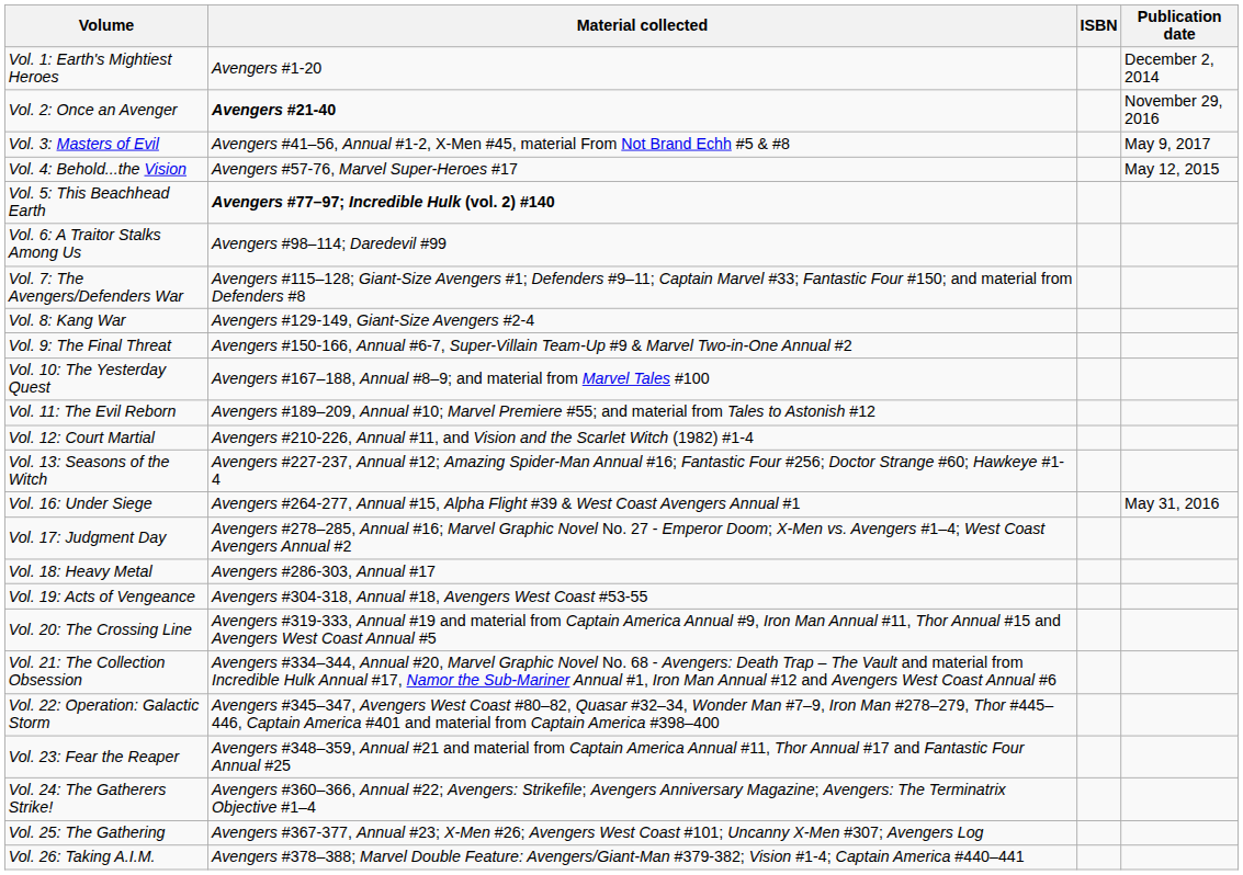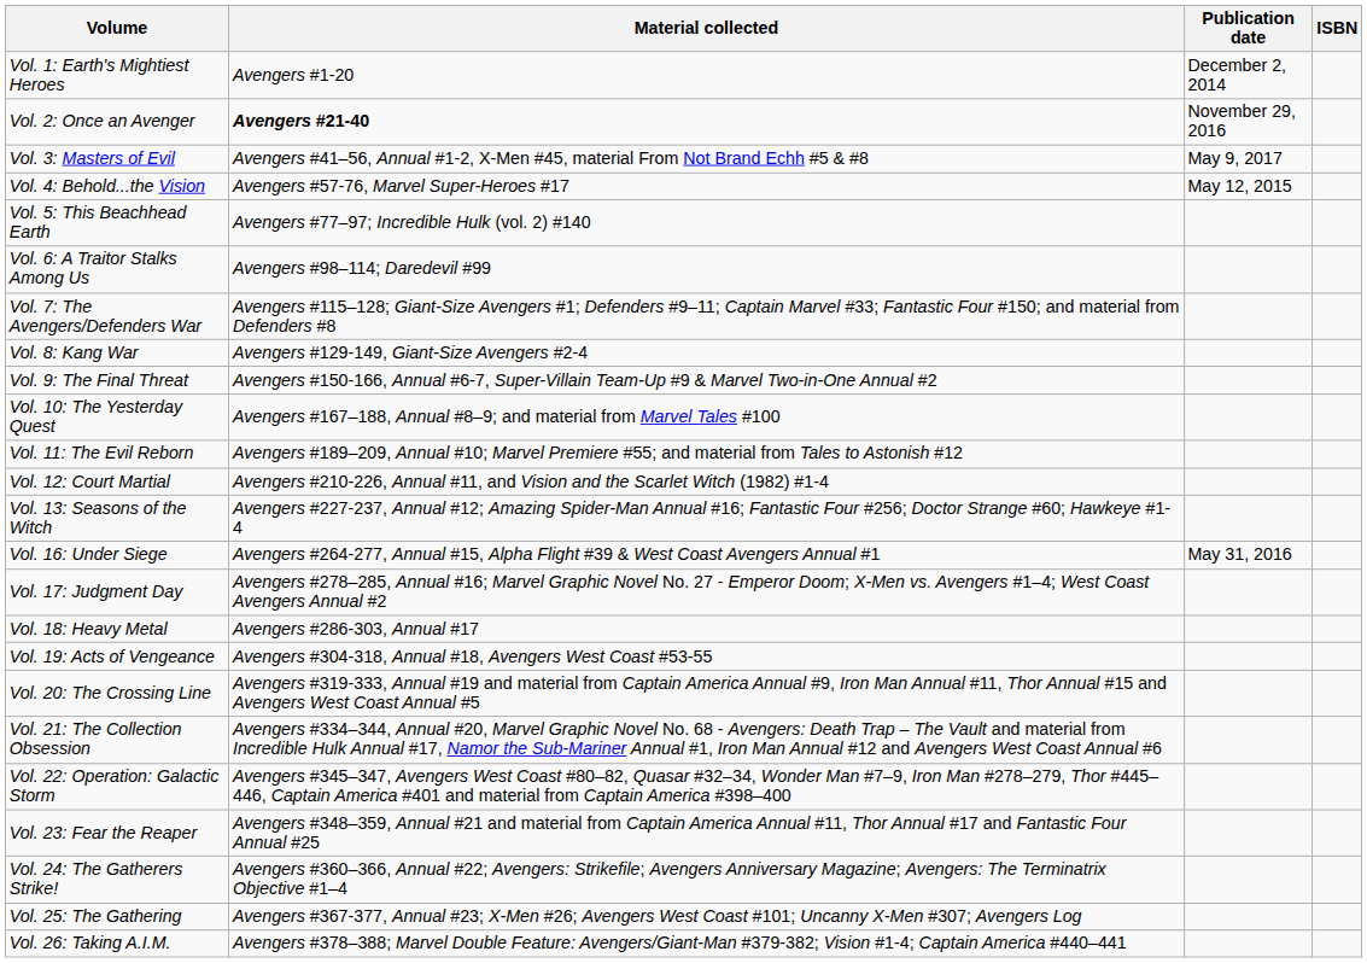 <table class="wikitable" style="width:100%;">
 <tr>
 <th>Volume</th>
 <th>Material collected</th>
+<th>Publication date</th>
 <th>ISBN</th>
-<th>Publication date</th>
 </tr>
 <tr>
 <td><em>Vol. 1: Earth's Mightiest Heroes</em></td>
 <td><em>Avengers</em> #1-20</td>
+<td>December 2, 2014<br></td>
 <td style="white-space:nowrap"><br></td>
-<td>December 2, 2014<br></td>
 </tr>
 <tr>
 <td><em>Vol. 2: Once an Avenger</em></td>
 <td><strong><em>Avengers</em> #21-40</strong></td>
+<td>November 29, 2016</td>
 <td></td>
-<td>November 29, 2016</td>
 </tr>
 <tr>
 <td><em>Vol. 3: <a href='#'>Masters of Evil</a></em></td>
 <td><em>Avengers</em> #41–56, <em>Annual</em> #1-2, X-Men #45, material From <a href='#'>Not Brand Echh</a> #5 & #8</td>
+<td>May 9, 2017</td>
 <td></td>
-<td>May 9, 2017</td>
 </tr>
 <tr>
 <td><em>Vol. 4: Behold...the <a href='#'>Vision</a></em></td>
 <td><em>Avengers</em> #57-76, <em>Marvel Super-Heroes</em> #17</td>
+<td>May 12, 2015</td>
 <td></td>
-<td>May 12, 2015</td>
 </tr>
 <tr>
 <td><em>Vol. 5: This Beachhead Earth</em></td>
-<td><strong><em>Avengers</em> #77–97; <em>Incredible Hulk</em> (vol. 2) #140</strong></td>
+<td><em>Avengers</em> #77–97; <em>Incredible Hulk</em> (vol. 2) #140</td>
 <td><br></td>
 <td><br></td>
 </tr>
 <tr>
 <td><em>Vol. 6: A Traitor Stalks Among Us</em></td>
 <td><em>Avengers</em> #98–114; <em>Daredevil</em> #99</td>
 <td></td>
 <td></td>
 </tr>
 <tr>
 <td><em>Vol. 7: The Avengers/Defenders War</em></td>
 <td><em>Avengers</em> #115–128; <em>Giant-Size Avengers</em> #1; <em>Defenders</em> #9–11; <em>Captain Marvel</em> #33; <em>Fantastic Four</em> #150; and material from <em>Defenders</em> #8</td>
 <td><br></td>
 <td><br></td>
 </tr>
 <tr>
 <td><em>Vol. 8: Kang War</em></td>
 <td><em>Avengers</em> #129-149, <em>Giant-Size Avengers</em> #2-4</td>
 <td></td>
 <td></td>
 </tr>
 <tr>
 <td><em>Vol. 9: The Final Threat</em></td>
 <td><em>Avengers</em> #150-166, <em>Annual</em> #6-7, <em>Super-Villain Team-Up</em> #9 & <em>Marvel Two-in-One Annual</em> #2</td>
 <td><br></td>
 <td><br></td>
 </tr>
 <tr>
 <td><em>Vol. 10: The Yesterday Quest</em></td>
 <td><em>Avengers</em> #167–188, <em>Annual</em> #8–9; and material from <em><a href='#'>Marvel Tales</a></em> #100</td>
 <td></td>
 <td></td>
 </tr>
 <tr>
 <td><em>Vol. 11: The Evil Reborn</em></td>
 <td><em>Avengers</em> #189–209, <em>Annual</em> #10; <em>Marvel Premiere</em> #55; and material from <em>Tales to Astonish</em> #12</td>
 <td></td>
 <td></td>
 </tr>
 <tr>
 <td><em>Vol. 12: Court Martial</em></td>
 <td><em>Avengers</em> #210-226, <em>Annual</em> #11, and <em>Vision and the Scarlet Witch</em> (1982) #1-4</td>
 <td></td>
 <td></td>
 </tr>
 <tr>
 <td><em>Vol. 13: Seasons of the Witch</em></td>
 <td><em>Avengers</em> #227-237, <em>Annual</em> #12; <em>Amazing Spider-Man Annual</em> #16; <em>Fantastic Four</em> #256; <em>Doctor Strange</em> #60; <em>Hawkeye</em> #1-4</td>
 <td></td>
 <td></td>
 </tr>
 <tr>
 <td><em>Vol. 16: Under Siege</em></td>
 <td><em>Avengers</em> #264-277, <em>Annual</em> #15, <em>Alpha Flight</em> #39 & <em>West Coast Avengers Annual</em> #1</td>
+<td>May 31, 2016</td>
 <td></td>
-<td>May 31, 2016</td>
 </tr>
 <tr>
 <td><em>Vol. 17: Judgment Day</em></td>
 <td><em>Avengers</em> #278–285, <em>Annual</em> #16; <em>Marvel Graphic Novel</em> No. 27 - <em>Emperor Doom</em>; <em>X-Men vs. Avengers</em> #1–4; <em>West Coast Avengers Annual</em> #2</td>
 <td><br></td>
 <td><br></td>
 </tr>
 <tr>
 <td><em>Vol. 18: Heavy Metal</em></td>
 <td><em>Avengers</em> #286-303, <em>Annual</em> #17</td>
 <td></td>
 <td></td>
 </tr>
 <tr>
 <td><em>Vol. 19: Acts of Vengeance</em></td>
 <td><em>Avengers</em> #304-318, <em>Annual</em> #18, <em>Avengers West Coast</em> #53-55</td>
 <td></td>
 <td></td>
 </tr>
 <tr>
 <td><em>Vol. 20: The Crossing Line</em></td>
 <td><em>Avengers</em> #319-333, <em>Annual</em> #19 and material from <em>Captain America Annual</em> #9, <em>Iron Man Annual</em> #11, <em>Thor Annual</em> #15 and <em>Avengers West Coast Annual</em> #5</td>
 <td></td>
 <td></td>
 </tr>
 <tr>
 <td><em>Vol. 21: The Collection Obsession</em></td>
 <td><em>Avengers</em> #334–344, <em>Annual</em> #20, <em>Marvel Graphic Novel</em> No. 68 - <em>Avengers: Death Trap – The Vault</em> and material from <em>Incredible Hulk Annual</em> #17, <em><a href='#'>Namor the Sub-Mariner</a> Annual</em> #1, <em>Iron Man Annual</em> #12 and <em>Avengers West Coast Annual</em> #6</td>
+<td><br></td>
 <td></td>
-<td><br></td>
 </tr>
 <tr>
 <td><em>Vol. 22: Operation: Galactic Storm</em></td>
 <td><em>Avengers</em> #345–347, <em>Avengers West Coast</em> #80–82, <em>Quasar</em> #32–34, <em>Wonder Man</em> #7–9, <em>Iron Man</em> #278–279, <em>Thor</em> #445–446, <em>Captain America</em> #401 and material from <em>Captain America</em> #398–400</td>
 <td><br></td>
 <td><br></td>
 </tr>
 <tr>
 <td><em>Vol. 23: Fear the Reaper</em></td>
 <td><em>Avengers</em> #348–359, <em>Annual</em> #21 and material from <em>Captain America Annual</em> #11, <em>Thor Annual</em> #17 and <em>Fantastic Four Annual</em> #25</td>
 <td></td>
 <td></td>
 </tr>
 <tr>
 <td><em>Vol. 24: The Gatherers Strike!</em></td>
 <td><em>Avengers</em> #360–366, <em>Annual</em> #22; <em>Avengers: Strikefile</em>; <em>Avengers Anniversary Magazine</em>; <em>Avengers: The Terminatrix Objective</em> #1–4</td>
 <td></td>
 <td></td>
 </tr>
 <tr>
 <td><em>Vol. 25: The Gathering</em></td>
 <td><em>Avengers</em> #367-377, <em>Annual</em> #23; <em>X-Men</em> #26; <em>Avengers West Coast</em> #101; <em>Uncanny X-Men</em> #307; <em>Avengers Log</em></td>
 <td></td>
 <td></td>
 </tr>
 <tr>
 <td><em>Vol. 26: Taking A.I.M.</em></td>
 <td><em>Avengers</em> #378–388; <em>Marvel Double Feature: Avengers/Giant-Man</em> #379-382; <em>Vision</em> #1-4; <em>Captain America</em> #440–441</td>
 <td></td>
 <td></td>
 </tr>
 </table>
